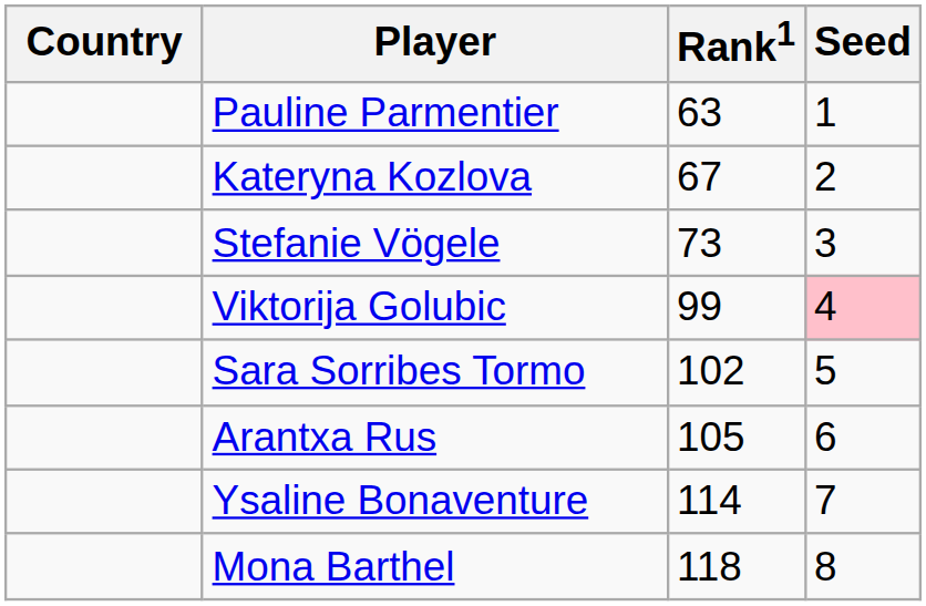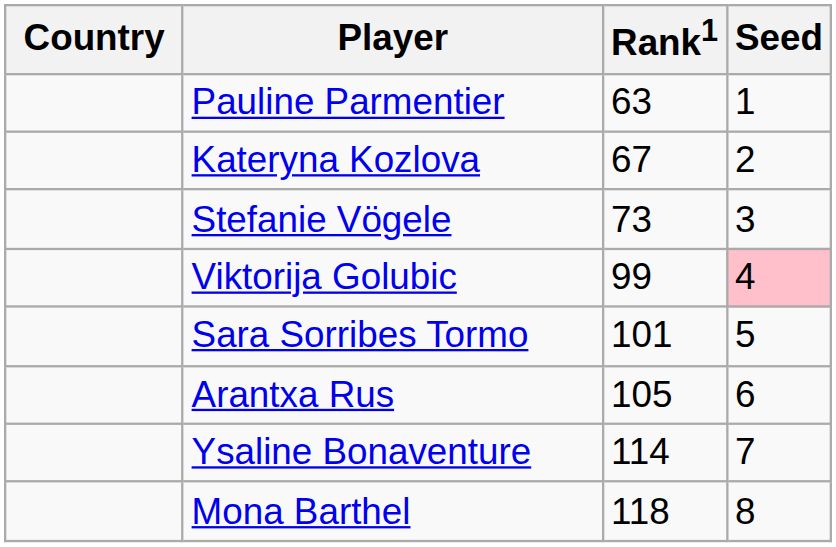 <table class="sortable wikitable">
 <tr>
 <th width="70">Country</th>
 <th width="175">Player</th>
 <th>Rank<sup>1</sup></th>
 <th>Seed</th>
 </tr>
 <tr>
 <td></td>
 <td><a href='#'>Pauline Parmentier</a></td>
 <td>63</td>
 <td>1</td>
 </tr>
 <tr>
 <td></td>
 <td><a href='#'>Kateryna Kozlova</a></td>
 <td>67</td>
 <td>2</td>
 </tr>
 <tr>
 <td></td>
 <td><a href='#'>Stefanie Vögele</a></td>
 <td>73</td>
 <td>3</td>
 </tr>
 <tr>
 <td></td>
 <td><a href='#'>Viktorija Golubic</a></td>
 <td>99</td>
 <td style="background: pink;">4</td>
 </tr>
 <tr>
 <td></td>
 <td><a href='#'>Sara Sorribes Tormo</a></td>
-<td>102</td>
+<td>101</td>
 <td>5</td>
 </tr>
 <tr>
 <td></td>
 <td><a href='#'>Arantxa Rus</a></td>
 <td>105</td>
 <td>6</td>
 </tr>
 <tr>
 <td></td>
 <td><a href='#'>Ysaline Bonaventure</a></td>
 <td>114</td>
 <td>7</td>
 </tr>
 <tr>
 <td></td>
 <td><a href='#'>Mona Barthel</a></td>
 <td>118</td>
 <td>8</td>
 </tr>
 </table>
